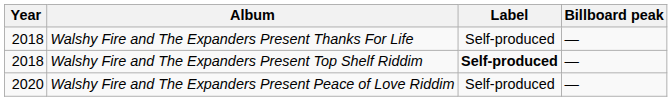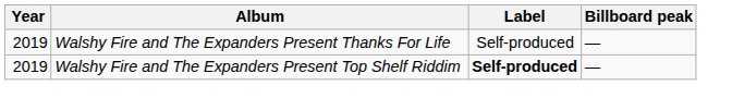 <table class="wikitable">
 <tr>
 <th>Year</th>
 <th>Album</th>
 <th>Label</th>
 <th>Billboard peak</th>
 </tr>
 <tr>
-<td> 2018</td>
+<td> 2019</td>
 <td><em>Walshy Fire and The Expanders Present Thanks For Life</em></td>
 <td> Self-produced</td>
 <td>—</td>
 </tr>
 <tr>
-<td> 2018</td>
+<td> 2019</td>
 <td><em>Walshy Fire and The Expanders Present Top Shelf Riddim</em> </td>
 <td><strong>Self-produced</strong></td>
 <td>—</td>
 </tr>
-<tr>
-<td> 2020</td>
-<td><em>Walshy Fire and The Expanders Present Peace of Love Riddim</em></td>
-<td> Self-produced</td>
-<td>—</td>
-</tr>
 </table>
